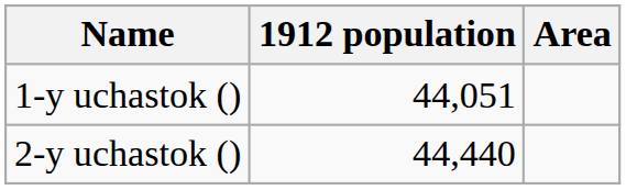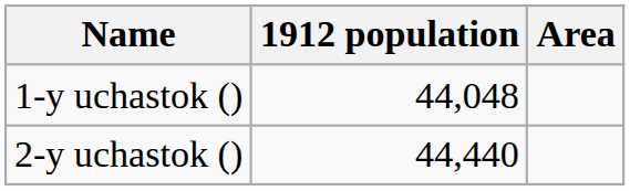 <table class="wikitable sortable">
 <tr>
 <th>Name</th>
 <th>1912 population</th>
 <th>Area</th>
 </tr>
 <tr>
 <td>1-y uchastok ()</td>
-<td align="right">44,051</td>
+<td align="right">44,048</td>
 <td></td>
 </tr>
 <tr>
 <td>2-y uchastok ()</td>
 <td align="right">44,440</td>
 <td></td>
 </tr>
 </table>
